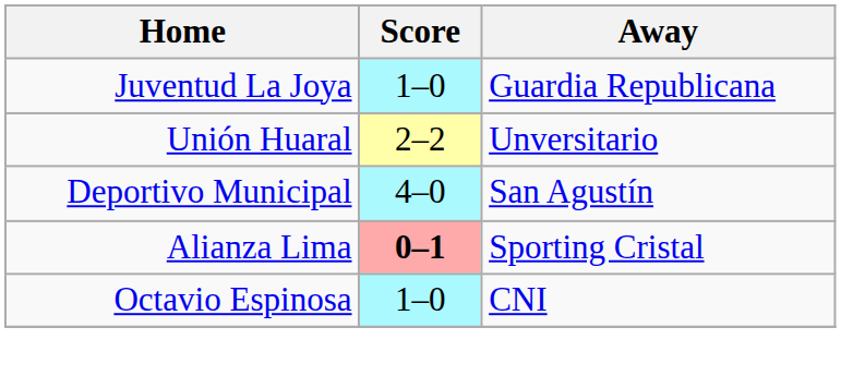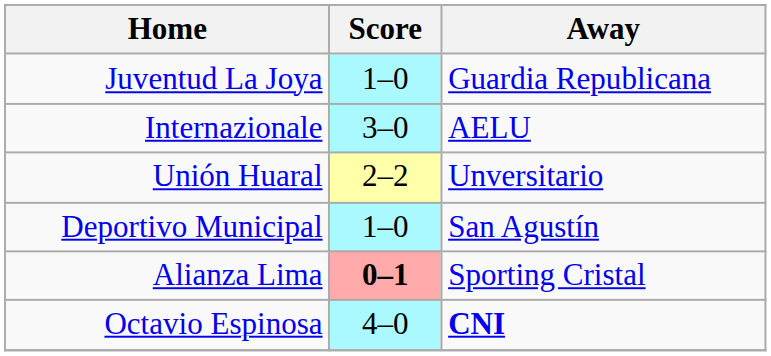 <table class="wikitable" style="text-align: center">
 <tr>
 <th width=160>Home</th>
 <th width=50>Score</th>
 <th width=160>Away</th>
 </tr>
 <tr>
 <td style="text-align:right"><a href='#'>Juventud La Joya</a></td>
 <td bgcolor=AAF9FF>1–0</td>
 <td style="text-align:left"><a href='#'>Guardia Republicana</a></td>
 </tr>
 <tr>
+<td style="text-align:right"><a href='#'>Internazionale</a></td>
+<td bgcolor=AAF9FF>3–0</td>
+<td style="text-align:left"><a href='#'>AELU</a></td>
+</tr>
+<tr>
 <td style="text-align:right"><a href='#'>Unión Huaral</a></td>
 <td bgcolor=FFFFAA>2–2</td>
 <td style="text-align:left"><a href='#'>Unversitario</a></td>
 </tr>
 <tr>
 <td style="text-align:right"><a href='#'>Deportivo Municipal</a></td>
-<td bgcolor=AAF9FF>4–0</td>
+<td bgcolor=AAF9FF>1–0</td>
 <td style="text-align:left"><a href='#'>San Agustín</a></td>
 </tr>
 <tr>
 <td style="text-align:right"><a href='#'>Alianza Lima</a></td>
 <td bgcolor=FFAAAA><strong>0–1</strong></td>
 <td style="text-align:left"><a href='#'>Sporting Cristal</a></td>
 </tr>
 <tr>
 <td style="text-align:right"><a href='#'>Octavio Espinosa</a></td>
-<td bgcolor=AAF9FF>1–0</td>
-<td style="text-align:left"><a href='#'>CNI</a></td>
+<td bgcolor=AAF9FF>4–0</td>
+<td style="text-align:left"><strong><a href='#'>CNI</a></strong></td>
 </tr>
 <tr>
 </tr>
 </table>
